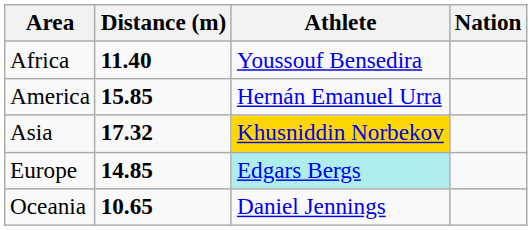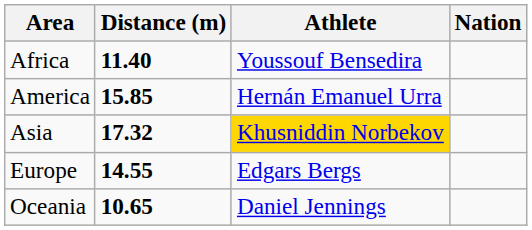 <table class="wikitable">
 <tr>
 <th>Area</th>
 <th>Distance (m)</th>
 <th>Athlete</th>
 <th>Nation</th>
 </tr>
 <tr>
 <td>Africa</td>
 <td><strong>11.40</strong></td>
 <td><a href='#'>Youssouf Bensedira</a></td>
 <td></td>
 </tr>
 <tr>
 <td>America</td>
 <td><strong>15.85</strong></td>
 <td><a href='#'>Hernán Emanuel Urra</a></td>
 <td></td>
 </tr>
 <tr>
 <td>Asia</td>
 <td><strong>17.32</strong> </td>
 <td style="background: gold;"><a href='#'>Khusniddin Norbekov</a></td>
 <td></td>
 </tr>
 <tr>
 <td>Europe</td>
-<td><strong>14.85</strong></td>
-<td style="background: paleturquoise;"><a href='#'>Edgars Bergs</a></td>
+<td><strong>14.55</strong></td>
+<td><a href='#'>Edgars Bergs</a></td>
 <td></td>
 </tr>
 <tr>
 <td>Oceania</td>
 <td><strong>10.65</strong></td>
 <td><a href='#'>Daniel Jennings</a></td>
 <td></td>
 </tr>
 </table>
